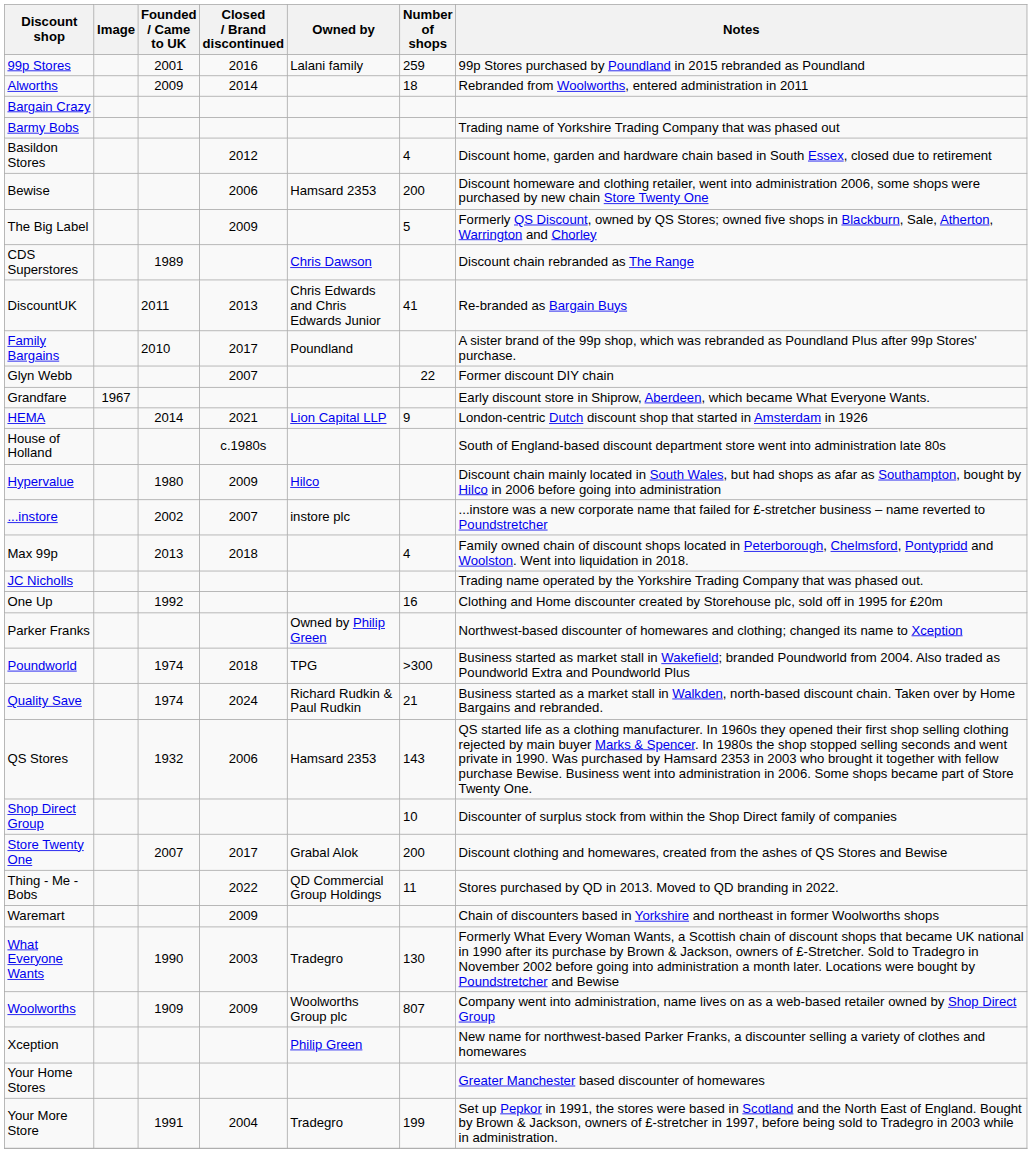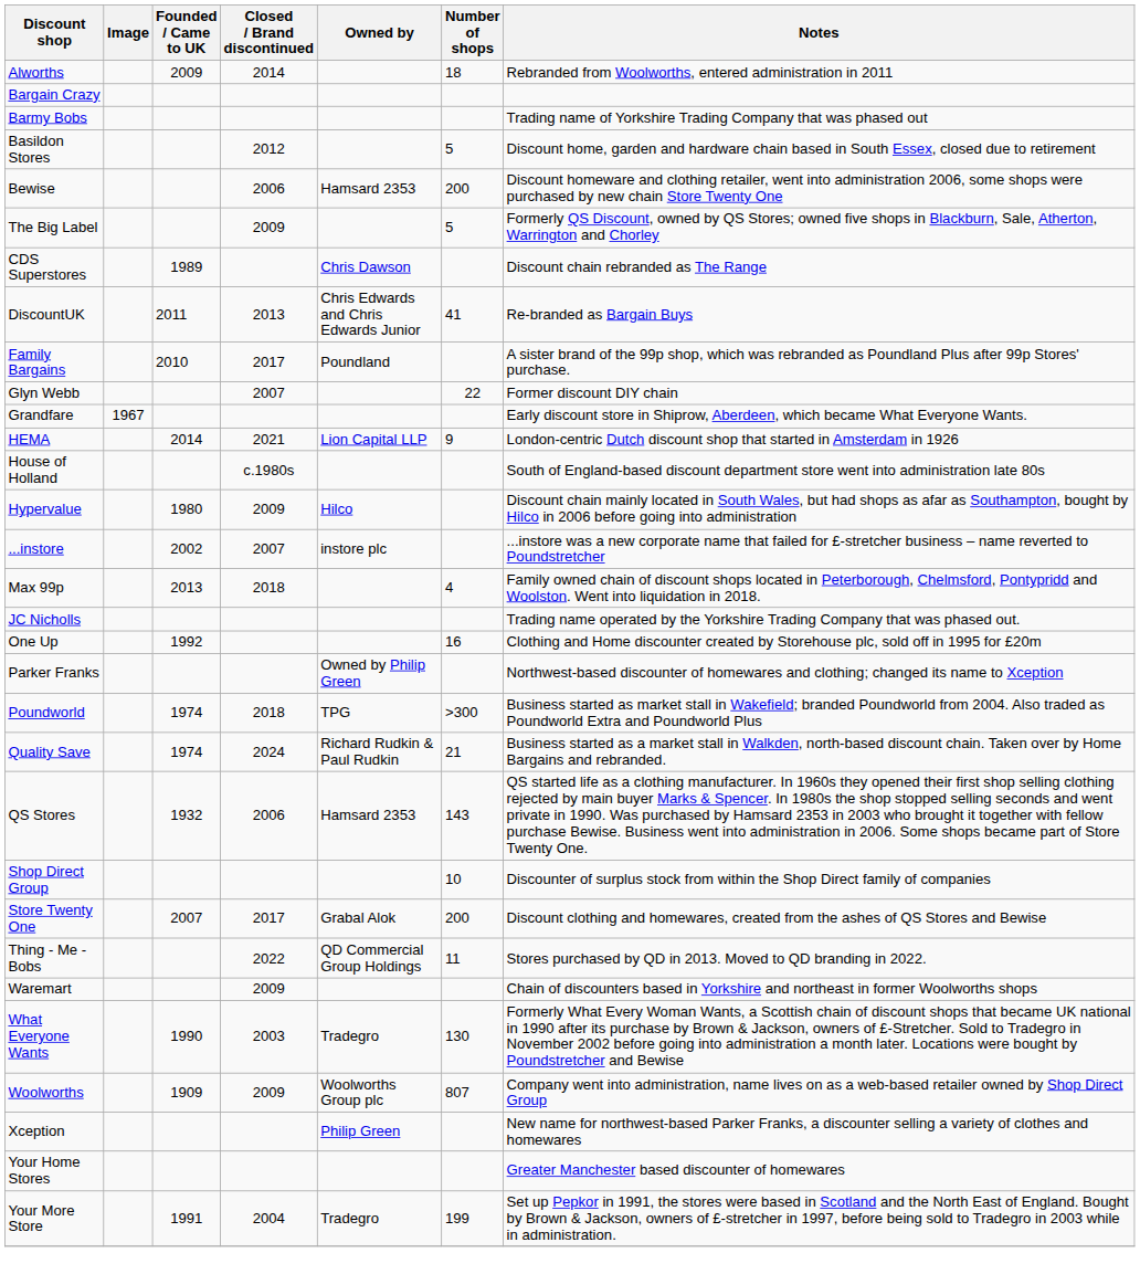 <table class="wikitable sortable" border="1">
 <tr>
 <th>Discount<br>shop</th>
 <th class=unsortable>Image</th>
 <th data-sort-type=number>Founded<br>/ Came<br>to UK</th>
 <th data-sort-type=number>Closed<br>/ Brand<br>discontinued</th>
 <th>Owned by</th>
 <th>Number<br>of<br>shops</th>
 <th>Notes</th>
-</tr>
-<tr>
-<td><a href='#'>99p Stores</a></td>
-<td></td>
-<td style="text-align:center;">2001</td>
-<td style="text-align:center;">2016</td>
-<td>Lalani family</td>
-<td>259</td>
-<td>99p Stores purchased by <a href='#'>Poundland</a> in 2015 rebranded as Poundland</td>
 </tr>
 <tr>
 <td><a href='#'>Alworths</a></td>
 <td></td>
 <td style="text-align:center;">2009</td>
 <td style="text-align:center;">2014</td>
 <td></td>
 <td>18</td>
 <td>Rebranded from <a href='#'>Woolworths</a>, entered administration in 2011</td>
 </tr>
 <tr>
 <td><a href='#'>Bargain Crazy</a></td>
 <td></td>
 <td></td>
 <td></td>
 <td></td>
 <td></td>
 <td></td>
 </tr>
 <tr>
 <td><a href='#'>Barmy Bobs</a></td>
 <td></td>
 <td></td>
 <td></td>
 <td></td>
 <td></td>
 <td>Trading name of Yorkshire Trading Company that was phased out</td>
 </tr>
 <tr>
 <td>Basildon Stores</td>
 <td></td>
 <td></td>
 <td style="text-align:center;">2012</td>
 <td></td>
-<td>4</td>
+<td>5</td>
 <td>Discount home, garden and hardware chain based in South <a href='#'>Essex</a>, closed due to retirement</td>
 </tr>
 <tr>
 <td>Bewise</td>
 <td></td>
 <td></td>
 <td style="text-align:center;">2006</td>
 <td>Hamsard 2353</td>
 <td>200</td>
 <td>Discount homeware and clothing retailer, went into administration 2006, some shops were purchased by new chain <a href='#'>Store Twenty One</a></td>
 </tr>
 <tr>
 <td>The Big Label</td>
 <td></td>
 <td></td>
 <td style="text-align:center;">2009</td>
 <td></td>
 <td>5</td>
 <td>Formerly <a href='#'>QS Discount</a>, owned by QS Stores; owned five shops in <a href='#'>Blackburn</a>, Sale, <a href='#'>Atherton</a>, <a href='#'>Warrington</a> and <a href='#'>Chorley</a></td>
 </tr>
 <tr>
 <td>CDS Superstores</td>
 <td></td>
 <td style="text-align:center;">1989</td>
 <td></td>
 <td><a href='#'>Chris Dawson</a></td>
 <td></td>
 <td>Discount chain rebranded as <a href='#'>The Range</a></td>
 </tr>
 <tr>
 <td>DiscountUK</td>
 <td></td>
 <td>2011</td>
 <td style="text-align:center;">2013</td>
 <td>Chris Edwards and Chris Edwards Junior</td>
 <td>41</td>
 <td>Re-branded as <a href='#'>Bargain Buys</a></td>
 </tr>
 <tr>
 <td><a href='#'>Family Bargains</a></td>
 <td></td>
 <td>2010</td>
 <td style="text-align:center;">2017</td>
 <td>Poundland</td>
 <td></td>
 <td>A sister brand of the 99p shop, which was rebranded as Poundland Plus after 99p Stores' purchase.</td>
 </tr>
 <tr>
 <td>Glyn Webb</td>
 <td></td>
 <td></td>
 <td style="text-align:center;">2007</td>
 <td></td>
 <td style="text-align:center;">22</td>
 <td>Former discount DIY chain</td>
 </tr>
 <tr>
 <td>Grandfare</td>
 <td style="text-align:center;">1967</td>
 <td></td>
 <td></td>
 <td></td>
 <td></td>
 <td>Early discount store in Shiprow, <a href='#'>Aberdeen</a>, which became What Everyone Wants.</td>
 </tr>
 <tr>
 <td><a href='#'>HEMA</a></td>
 <td></td>
 <td style="text-align:center;">2014</td>
 <td style="text-align:center;">2021</td>
 <td><a href='#'>Lion Capital LLP</a></td>
 <td>9</td>
 <td>London-centric <a href='#'>Dutch</a> discount shop that started in <a href='#'>Amsterdam</a> in 1926</td>
 </tr>
 <tr>
 <td>House of Holland</td>
 <td></td>
 <td></td>
 <td style="text-align:center;">c.1980s</td>
 <td></td>
 <td></td>
 <td>South of England-based discount department store went into administration late 80s</td>
 </tr>
 <tr>
 <td><a href='#'>Hypervalue</a></td>
 <td></td>
 <td style="text-align:center;">1980</td>
 <td style="text-align:center;">2009</td>
 <td><a href='#'>Hilco</a></td>
 <td></td>
 <td>Discount chain mainly located in <a href='#'>South Wales</a>, but had shops as afar as <a href='#'>Southampton</a>, bought by <a href='#'>Hilco</a> in 2006 before going into administration</td>
 </tr>
 <tr>
 <td><a href='#'>...instore</a></td>
 <td></td>
 <td style="text-align:center;">2002</td>
 <td style="text-align:center;">2007</td>
 <td>instore plc</td>
 <td></td>
 <td>...instore was a new corporate name that failed for £-stretcher business – name reverted to <a href='#'>Poundstretcher</a></td>
 </tr>
 <tr>
 <td>Max 99p</td>
 <td></td>
 <td style="text-align:center;">2013</td>
 <td style="text-align:center;">2018</td>
 <td></td>
 <td>4</td>
 <td>Family owned chain of discount shops located in <a href='#'>Peterborough</a>, <a href='#'>Chelmsford</a>, <a href='#'>Pontypridd</a> and <a href='#'>Woolston</a>. Went into liquidation in 2018.</td>
 </tr>
 <tr>
 <td><a href='#'>JC Nicholls</a></td>
 <td></td>
 <td></td>
 <td></td>
 <td></td>
 <td></td>
 <td>Trading name operated by the Yorkshire Trading Company that was phased out.</td>
 </tr>
 <tr>
 <td>One Up</td>
 <td></td>
 <td style="text-align:center;">1992</td>
 <td></td>
 <td></td>
 <td>16</td>
 <td>Clothing and Home discounter created by Storehouse plc, sold off in 1995 for £20m</td>
 </tr>
 <tr>
 <td>Parker Franks</td>
 <td></td>
 <td></td>
 <td></td>
 <td>Owned by <a href='#'>Philip Green</a></td>
 <td></td>
 <td>Northwest-based discounter of homewares and clothing; changed its name to <a href='#'>Xception</a></td>
 </tr>
 <tr>
 <td><a href='#'>Poundworld</a></td>
 <td></td>
 <td style="text-align:center;">1974</td>
 <td style="text-align:center;">2018</td>
 <td>TPG</td>
 <td>>300</td>
 <td>Business started as market stall in <a href='#'>Wakefield</a>; branded Poundworld from 2004. Also traded as Poundworld Extra and Poundworld Plus</td>
 </tr>
 <tr>
 <td><a href='#'>Quality Save</a></td>
 <td></td>
 <td style="text-align:center;">1974</td>
 <td style="text-align:center;">2024</td>
 <td>Richard Rudkin & Paul Rudkin</td>
 <td>21</td>
 <td>Business started as a market stall in <a href='#'>Walkden</a>, north-based discount chain. Taken over by Home Bargains and rebranded.</td>
 </tr>
 <tr>
 <td>QS Stores</td>
 <td></td>
 <td style="text-align:center;">1932</td>
 <td style="text-align:center;">2006</td>
 <td>Hamsard 2353</td>
 <td>143</td>
 <td>QS started life as a clothing manufacturer. In 1960s they opened their first shop selling clothing rejected by main buyer <a href='#'>Marks & Spencer</a>. In 1980s the shop stopped selling seconds and went private in 1990. Was purchased by Hamsard 2353 in 2003 who brought it together with fellow purchase Bewise. Business went into administration in 2006. Some shops became part of Store Twenty One.</td>
 </tr>
 <tr>
 <td><a href='#'>Shop Direct Group</a></td>
 <td></td>
 <td></td>
 <td></td>
 <td></td>
 <td>10</td>
 <td>Discounter of surplus stock from within the Shop Direct family of companies</td>
 </tr>
 <tr>
 <td><a href='#'>Store Twenty One</a></td>
 <td></td>
 <td style="text-align:center;">2007</td>
 <td style="text-align:center;">2017</td>
 <td>Grabal Alok</td>
 <td>200</td>
 <td>Discount clothing and homewares, created from the ashes of QS Stores and Bewise</td>
 </tr>
 <tr>
 <td>Thing - Me - Bobs</td>
 <td></td>
 <td></td>
 <td style="text-align:center;">2022</td>
 <td>QD Commercial Group Holdings</td>
 <td>11</td>
 <td>Stores purchased by QD in 2013. Moved to QD branding in 2022.</td>
 </tr>
 <tr>
 <td>Waremart</td>
 <td></td>
 <td></td>
 <td style="text-align:center;">2009</td>
 <td></td>
 <td></td>
 <td>Chain of discounters based in <a href='#'>Yorkshire</a> and northeast in former Woolworths shops</td>
 </tr>
 <tr>
 <td><a href='#'>What Everyone Wants</a></td>
 <td></td>
 <td style="text-align:center;">1990</td>
 <td style="text-align:center;">2003</td>
 <td>Tradegro</td>
 <td>130</td>
 <td>Formerly What Every Woman Wants, a Scottish chain of discount shops that became UK national in 1990 after its purchase by Brown & Jackson, owners of £-Stretcher. Sold to Tradegro in November 2002 before going into administration a month later. Locations were bought by <a href='#'>Poundstretcher</a> and Bewise</td>
 </tr>
 <tr>
 <td><a href='#'>Woolworths</a></td>
 <td></td>
 <td style="text-align:center;">1909</td>
 <td style="text-align:center;">2009</td>
 <td>Woolworths Group plc</td>
 <td>807</td>
 <td>Company went into administration, name lives on as a web-based retailer owned by <a href='#'>Shop Direct Group</a></td>
 </tr>
 <tr>
 <td>Xception</td>
 <td></td>
 <td></td>
 <td></td>
 <td><a href='#'>Philip Green</a></td>
 <td></td>
 <td>New name for northwest-based Parker Franks, a discounter selling a variety of clothes and homewares</td>
 </tr>
 <tr>
 <td>Your Home Stores</td>
 <td></td>
 <td></td>
 <td></td>
 <td></td>
 <td></td>
 <td><a href='#'>Greater Manchester</a> based discounter of homewares</td>
 </tr>
 <tr>
 <td>Your More Store</td>
 <td></td>
 <td style="text-align:center;">1991</td>
 <td style="text-align:center;">2004</td>
 <td>Tradegro</td>
 <td>199</td>
 <td>Set up <a href='#'>Pepkor</a> in 1991, the stores were based in <a href='#'>Scotland</a> and the North East of England. Bought by Brown & Jackson, owners of £-stretcher in 1997, before being sold to Tradegro in 2003 while in administration.</td>
 </tr>
 <tr>
 </tr>
 </table>
